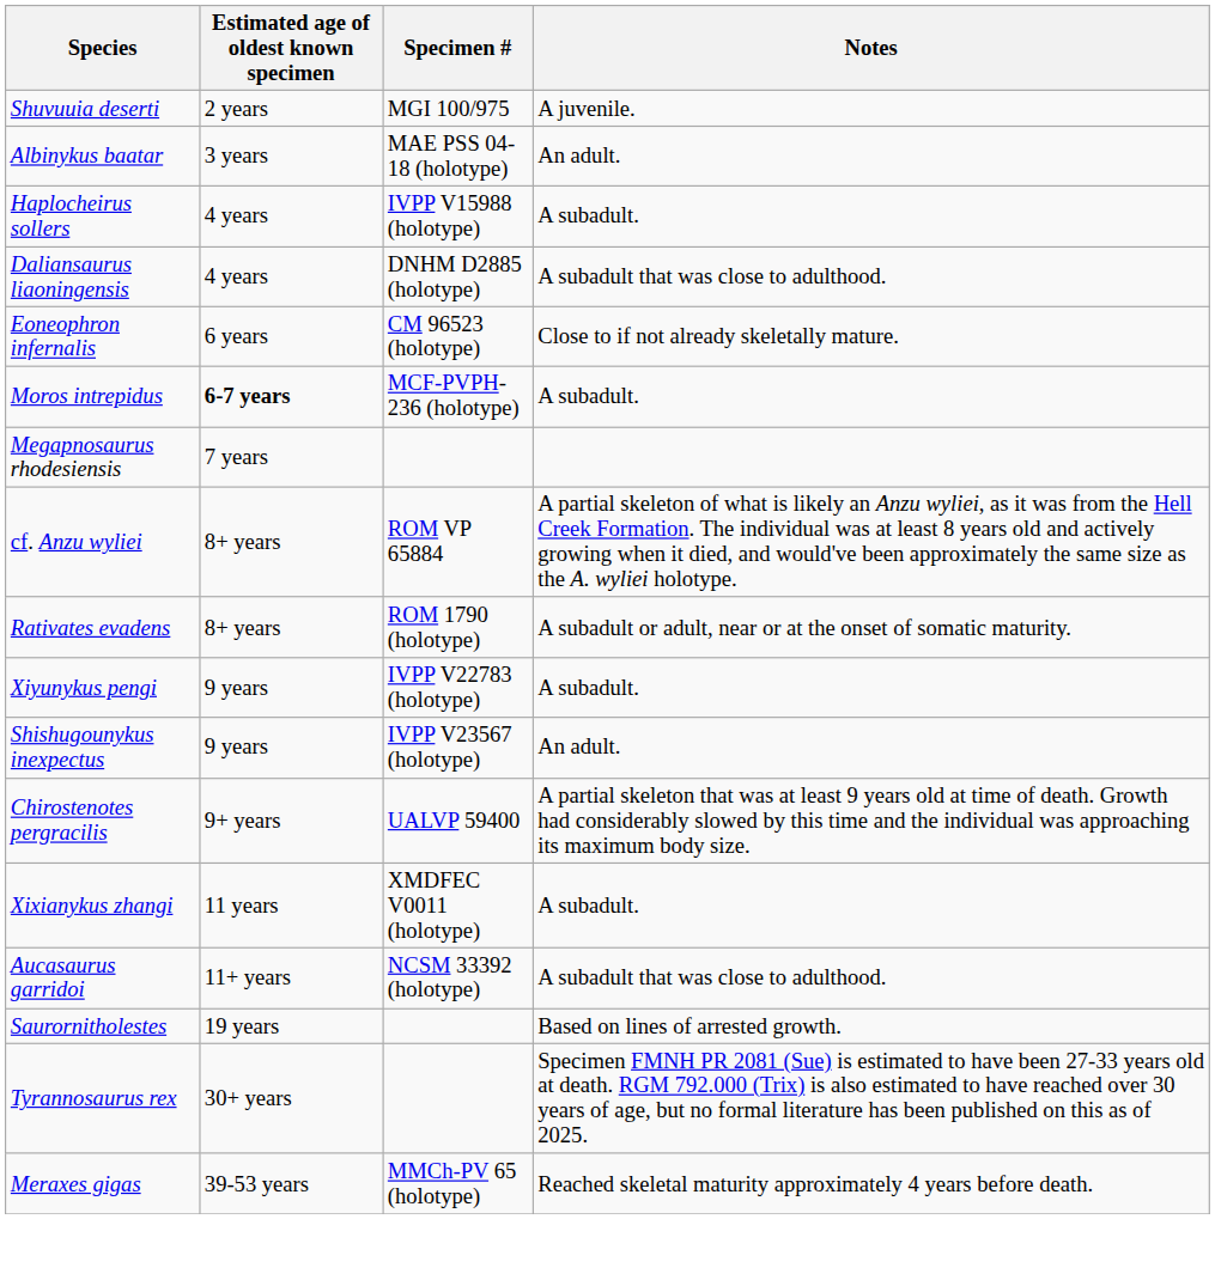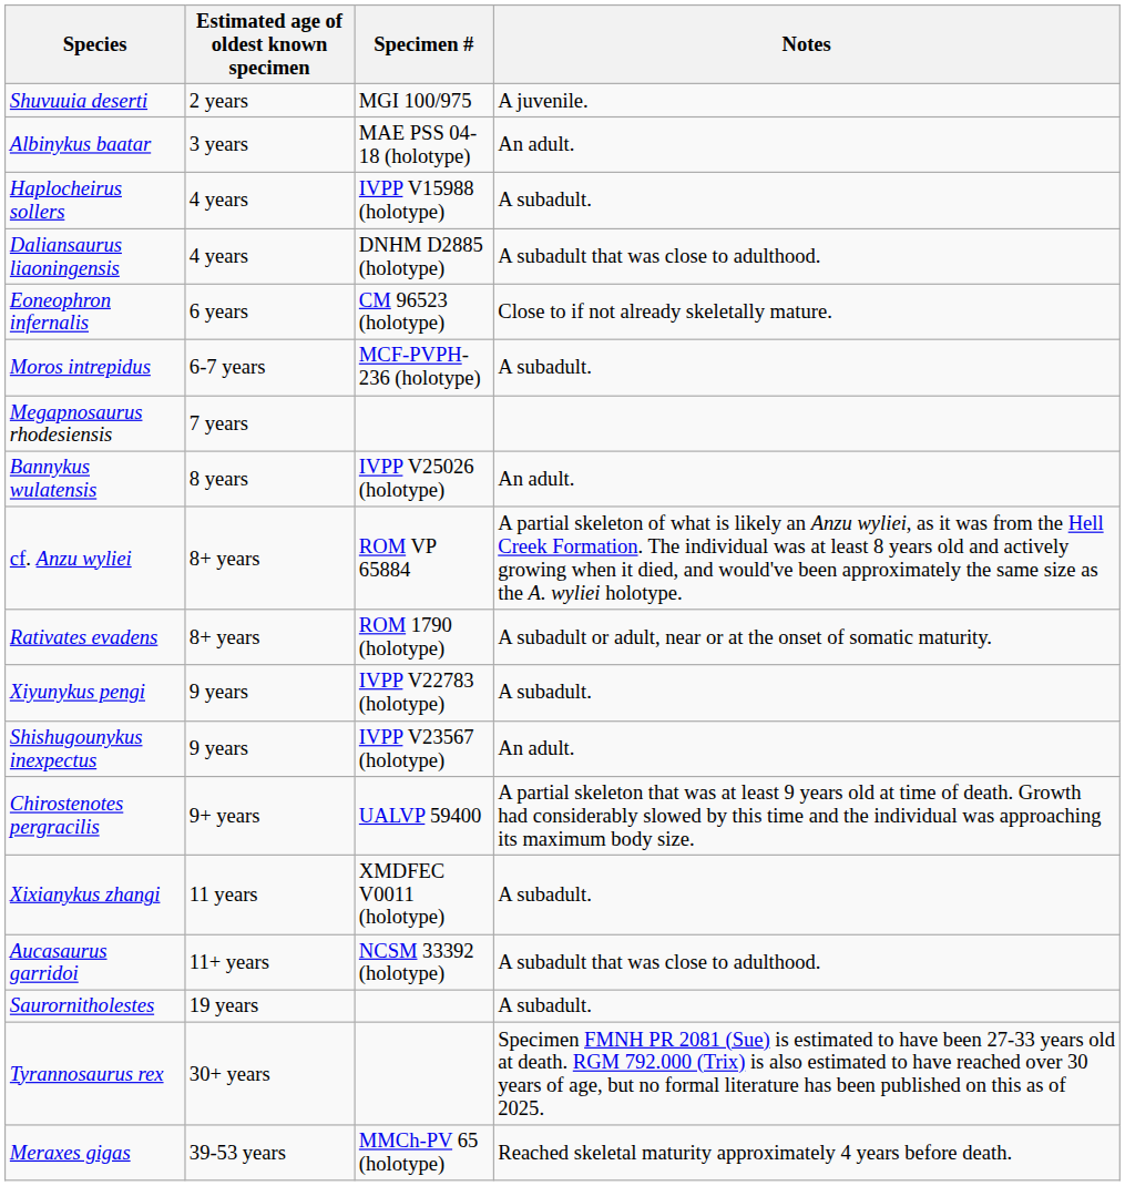 <table class="wikitable sortable">
 <tr>
 <th>Species</th>
 <th>Estimated age of oldest known specimen</th>
 <th>Specimen #</th>
 <th>Notes</th>
 </tr>
 <tr>
 <td><em><a href='#'>Shuvuuia deserti</a></em></td>
 <td>2 years</td>
 <td>MGI 100/975</td>
 <td>A juvenile.</td>
 </tr>
 <tr>
 <td><em><a href='#'>Albinykus baatar</a></em></td>
 <td>3 years</td>
 <td>MAE PSS 04-18 (holotype)</td>
 <td>An adult.</td>
 </tr>
 <tr>
 <td><em><a href='#'>Haplocheirus sollers</a></em></td>
 <td>4 years</td>
 <td><a href='#'>IVPP</a> V15988 (holotype)</td>
 <td>A subadult.</td>
 </tr>
 <tr>
 <td><em><a href='#'>Daliansaurus liaoningensis</a></em></td>
 <td>4 years</td>
 <td>DNHM D2885 (holotype)</td>
 <td>A subadult that was close to adulthood.</td>
 </tr>
 <tr>
 <td><em><a href='#'>Eoneophron infernalis</a></em></td>
 <td>6 years</td>
 <td><a href='#'>CM</a> 96523 (holotype)</td>
 <td>Close to if not already skeletally mature.</td>
 </tr>
 <tr>
 <td><em><a href='#'>Moros intrepidus</a></em></td>
-<td><strong>6-7 years</strong></td>
+<td>6-7 years</td>
 <td><a href='#'>MCF-PVPH</a>-236 (holotype)</td>
 <td>A subadult.</td>
 </tr>
 <tr>
 <td><em><a href='#'>Megapnosaurus</a> rhodesiensis</em></td>
 <td>7 years</td>
 <td></td>
 <td></td>
+</tr>
+<tr>
+<td><em><a href='#'>Bannykus wulatensis</a></em></td>
+<td>8 years</td>
+<td><a href='#'>IVPP</a> V25026 (holotype)</td>
+<td>An adult.</td>
 </tr>
 <tr>
 <td><a href='#'>cf</a>. <em><a href='#'>Anzu wyliei</a></em></td>
 <td>8+ years</td>
 <td><a href='#'>ROM</a> VP 65884</td>
 <td>A partial skeleton of what is likely an <em>Anzu wyliei</em>, as it was from the <a href='#'>Hell Creek Formation</a>. The individual was at least 8 years old and actively growing when it died, and would've been approximately the same size as the <em>A. wyliei</em> holotype.</td>
 </tr>
 <tr>
 <td><em><a href='#'>Rativates evadens</a></em></td>
 <td>8+ years</td>
 <td><a href='#'>ROM</a> 1790 (holotype)</td>
 <td>A subadult or adult, near or at the onset of somatic maturity.</td>
 </tr>
 <tr>
 <td><em><a href='#'>Xiyunykus pengi</a></em></td>
 <td>9 years</td>
 <td><a href='#'>IVPP</a> V22783 (holotype)</td>
 <td>A subadult.</td>
 </tr>
 <tr>
 <td><em><a href='#'>Shishugounykus inexpectus</a></em></td>
 <td>9 years</td>
 <td><a href='#'>IVPP</a> V23567 (holotype)</td>
 <td>An adult.</td>
 </tr>
 <tr>
 <td><em><a href='#'>Chirostenotes pergracilis</a></em></td>
 <td>9+ years</td>
 <td><a href='#'>UALVP</a> 59400</td>
 <td>A partial skeleton that was at least 9 years old at time of death. Growth had considerably slowed by this time and the individual was approaching its maximum body size.</td>
 </tr>
 <tr>
 <td><em><a href='#'>Xixianykus zhangi</a></em></td>
 <td>11 years</td>
 <td>XMDFEC V0011 (holotype)</td>
 <td>A subadult.</td>
 </tr>
 <tr>
 <td><em><a href='#'>Aucasaurus garridoi</a></em></td>
 <td>11+ years</td>
 <td><a href='#'>NCSM</a> 33392 (holotype)</td>
 <td>A subadult that was close to adulthood.</td>
 </tr>
 <tr>
 <td><em><a href='#'>Saurornitholestes</a></em></td>
 <td>19 years</td>
 <td></td>
-<td>Based on lines of arrested growth.</td>
+<td>A subadult.</td>
 </tr>
 <tr>
 <td><em><a href='#'>Tyrannosaurus rex</a></em></td>
 <td>30+ years</td>
 <td></td>
 <td>Specimen <a href='#'>FMNH PR 2081 (Sue)</a> is estimated to have been 27-33 years old at death. <a href='#'>RGM 792.000 (Trix)</a> is also estimated to have reached over 30 years of age, but no formal literature has been published on this as of 2025.</td>
 </tr>
 <tr>
 <td><em><a href='#'>Meraxes gigas</a></em></td>
 <td>39-53 years</td>
 <td><a href='#'>MMCh-PV</a> 65 (holotype)</td>
 <td>Reached skeletal maturity approximately 4 years before death.</td>
 </tr>
 </table>
